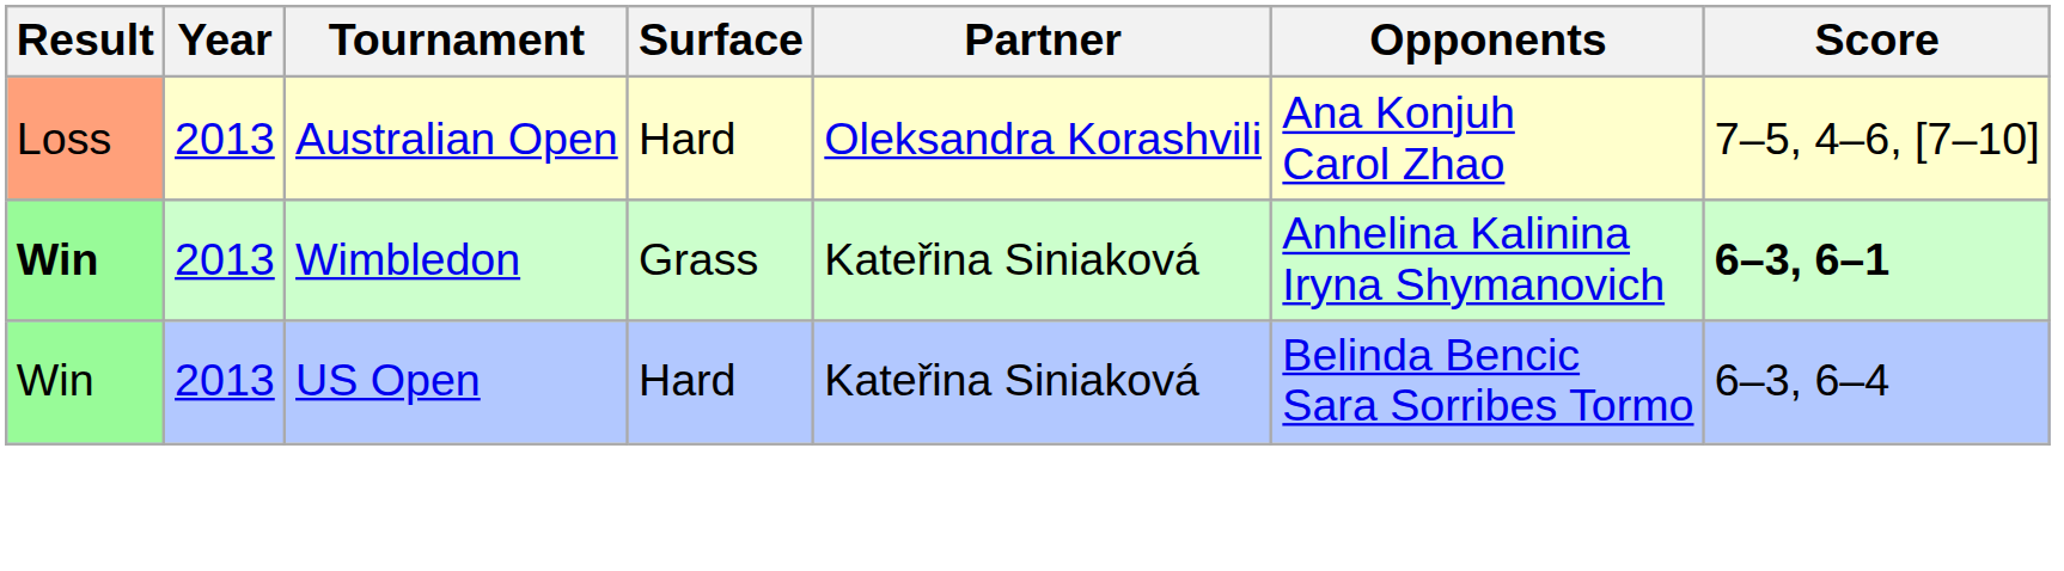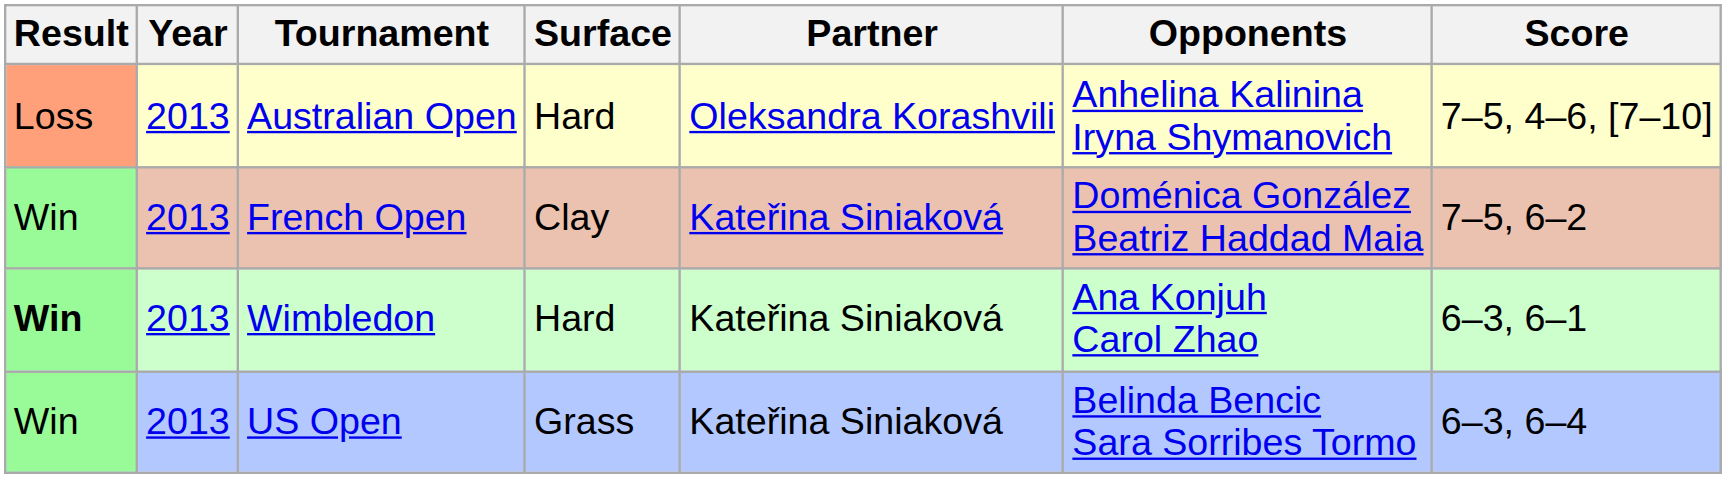 <table class="sortable wikitable">
 <tr>
 <th>Result</th>
 <th>Year</th>
 <th>Tournament</th>
 <th>Surface</th>
 <th>Partner</th>
 <th>Opponents</th>
 <th class=unsortable>Score</th>
 </tr>
 <tr style=background:#ffc>
 <td style=background:#ffa07a>Loss</td>
 <td><a href='#'>2013</a></td>
 <td><a href='#'>Australian Open</a></td>
 <td>Hard</td>
 <td> <a href='#'>Oleksandra Korashvili</a></td>
-<td> <a href='#'>Ana Konjuh</a> <br>  <a href='#'>Carol Zhao</a></td>
+<td> <a href='#'>Anhelina Kalinina</a> <br>  <a href='#'>Iryna Shymanovich</a></td>
 <td>7–5, 4–6, [7–10]</td>
+</tr>
+<tr style=background:#ebc2af>
+<td style=background:#98fb98>Win</td>
+<td><a href='#'>2013</a></td>
+<td><a href='#'>French Open</a></td>
+<td>Clay</td>
+<td> <a href='#'>Kateřina Siniaková</a></td>
+<td> <a href='#'>Doménica González</a> <br>  <a href='#'>Beatriz Haddad Maia</a></td>
+<td>7–5, 6–2</td>
 </tr>
 <tr style=background:#cfc>
 <td style=background:#98fb98><strong>Win</strong></td>
 <td><a href='#'>2013</a></td>
 <td><a href='#'>Wimbledon</a></td>
-<td>Grass</td>
+<td>Hard</td>
 <td> Kateřina Siniaková</td>
-<td> <a href='#'>Anhelina Kalinina</a> <br>  <a href='#'>Iryna Shymanovich</a></td>
-<td><strong>6–3, 6–1</strong></td>
+<td> <a href='#'>Ana Konjuh</a> <br>  <a href='#'>Carol Zhao</a></td>
+<td>6–3, 6–1</td>
 </tr>
 <tr style=background:#b2c8ff>
 <td style=background:#98fb98>Win</td>
 <td><a href='#'>2013</a></td>
 <td><a href='#'>US Open</a></td>
-<td>Hard</td>
+<td>Grass</td>
 <td> Kateřina Siniaková</td>
 <td> <a href='#'>Belinda Bencic</a> <br>  <a href='#'>Sara Sorribes Tormo</a></td>
 <td>6–3, 6–4</td>
 </tr>
 </table>
